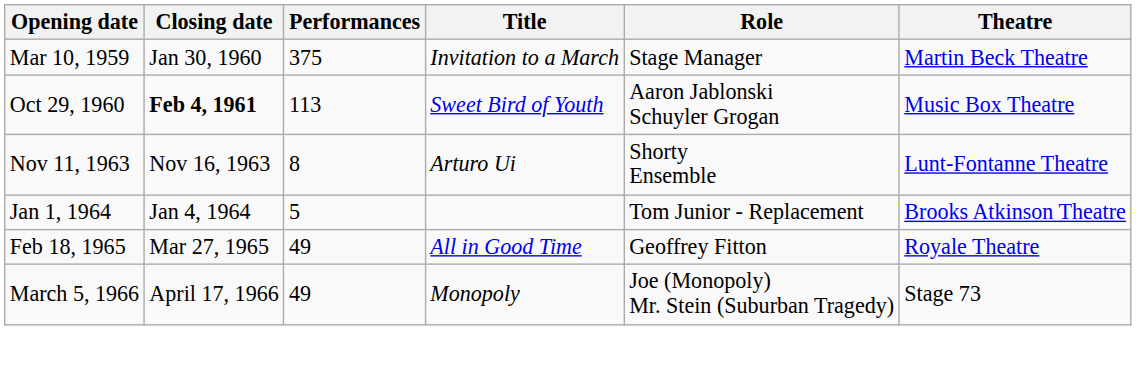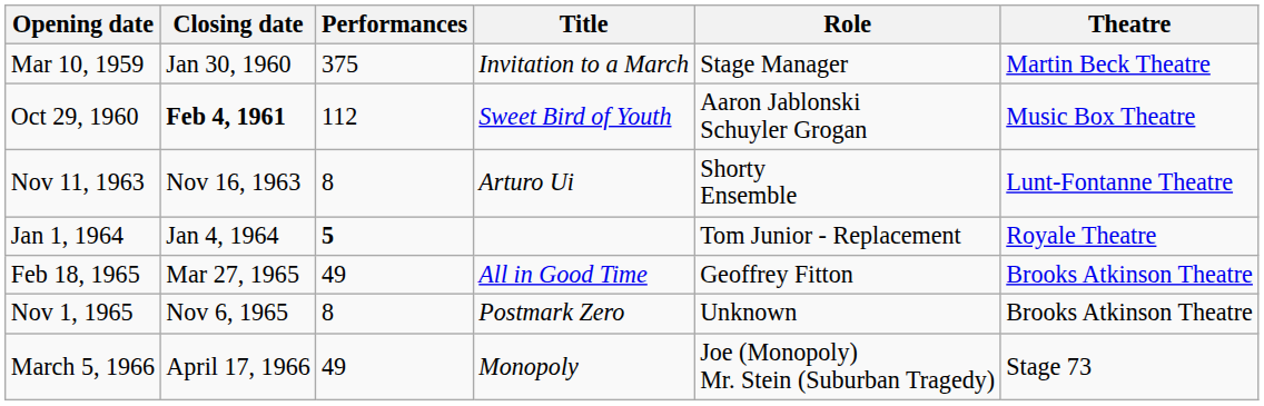 <table class="wikitable sortable">
 <tr>
 <th class="unsortable">Opening date</th>
 <th class="unsortable">Closing date</th>
 <th class="unsortable">Performances</th>
 <th>Title</th>
 <th class="unsortable">Role</th>
 <th class="unsortable">Theatre</th>
 </tr>
 <tr>
 <td>Mar 10, 1959</td>
 <td>Jan 30, 1960</td>
 <td>375</td>
 <td><em>Invitation to a March</em></td>
 <td>Stage Manager</td>
 <td><a href='#'>Martin Beck Theatre</a></td>
 </tr>
 <tr>
 <td>Oct 29, 1960</td>
 <td><strong>Feb 4, 1961</strong></td>
-<td>113</td>
+<td>112</td>
 <td><em><a href='#'>Sweet Bird of Youth</a></em></td>
 <td>Aaron Jablonski<br>Schuyler Grogan</td>
 <td><a href='#'>Music Box Theatre</a></td>
 </tr>
 <tr>
 <td>Nov 11, 1963</td>
 <td>Nov 16, 1963</td>
 <td>8</td>
 <td><em>Arturo Ui</em></td>
 <td>Shorty <br>Ensemble</td>
 <td><a href='#'>Lunt-Fontanne Theatre</a></td>
 </tr>
 <tr>
 <td>Jan 1, 1964</td>
 <td>Jan 4, 1964</td>
-<td>5</td>
+<td><strong>5</strong></td>
 <td><em></em></td>
 <td>Tom Junior - Replacement</td>
-<td><a href='#'>Brooks Atkinson Theatre</a></td>
+<td><a href='#'>Royale Theatre</a></td>
 </tr>
 <tr>
 <td>Feb 18, 1965</td>
 <td>Mar 27, 1965</td>
 <td>49</td>
 <td><em><a href='#'>All in Good Time</a></em></td>
 <td>Geoffrey Fitton</td>
-<td><a href='#'>Royale Theatre</a></td>
+<td><a href='#'>Brooks Atkinson Theatre</a></td>
+</tr>
+<tr>
+<td>Nov 1, 1965</td>
+<td>Nov 6, 1965</td>
+<td>8</td>
+<td><em>Postmark Zero</em></td>
+<td>Unknown</td>
+<td>Brooks Atkinson Theatre</td>
 </tr>
 <tr>
 <td>March 5, 1966</td>
 <td>April 17, 1966</td>
 <td>49</td>
 <td><em>Monopoly</em></td>
 <td>Joe (Monopoly)<br>Mr. Stein (Suburban Tragedy)</td>
 <td>Stage 73</td>
 </tr>
 </table>
